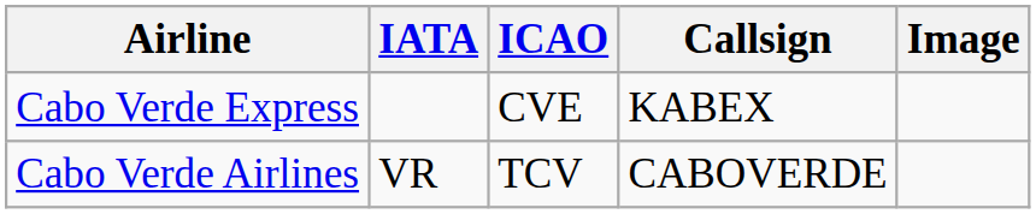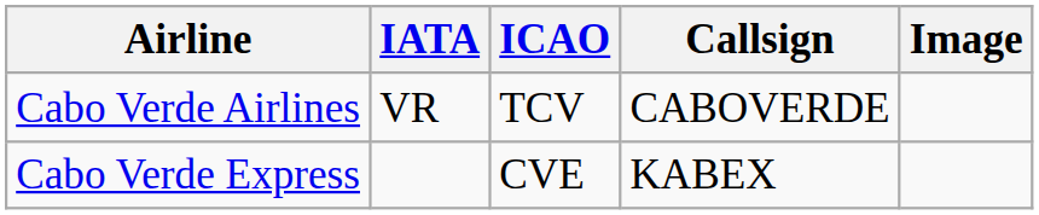 <table class="wikitable sortable">
 <tr valign="middle">
 <th>Airline</th>
 <th><a href='#'>IATA</a></th>
 <th><a href='#'>ICAO</a></th>
 <th>Callsign</th>
 <th>Image</th>
 </tr>
 <tr>
+<td><a href='#'>Cabo Verde Airlines</a></td>
+<td>VR</td>
+<td>TCV</td>
+<td>CABOVERDE</td>
+<td></td>
+</tr>
+<tr>
 <td><a href='#'>Cabo Verde Express</a></td>
 <td></td>
 <td>CVE</td>
 <td>KABEX</td>
 <td></td>
 </tr>
-<tr>
-<td><a href='#'>Cabo Verde Airlines</a></td>
-<td>VR</td>
-<td>TCV</td>
-<td>CABOVERDE</td>
-<td></td>
-</tr>
 </table>
